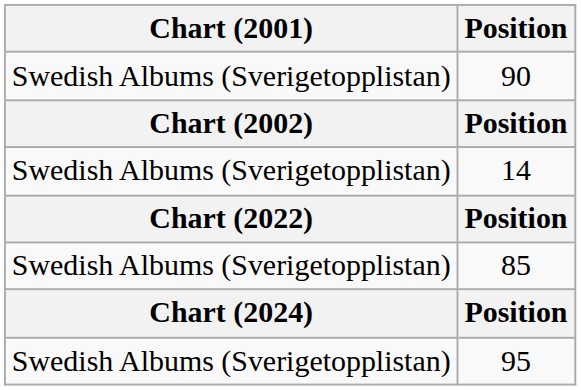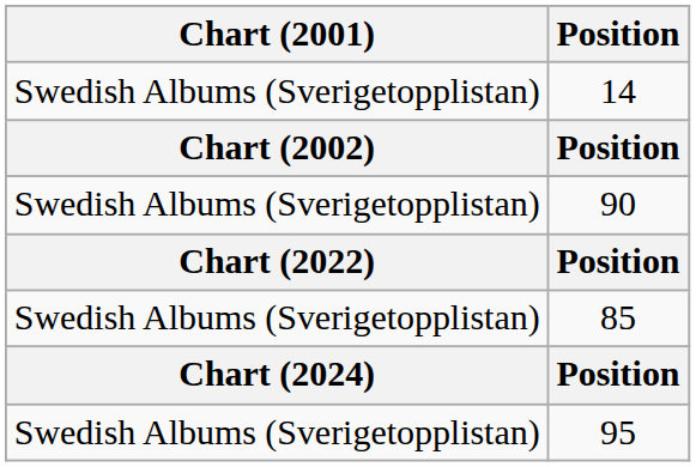 <table class="wikitable plainrowheaders">
 <tr>
 <th scope="col">Chart (2001)</th>
 <th scope="col">Position</th>
 </tr>
 <tr>
 <td>Swedish Albums (Sverigetopplistan)</td>
-<td style="text-align:center">90</td>
+<td style="text-align:center">14</td>
 </tr>
 <tr>
 <th scope="col">Chart (2002)</th>
 <th scope="col">Position</th>
 </tr>
 <tr>
 <td>Swedish Albums (Sverigetopplistan)</td>
-<td style="text-align:center">14</td>
+<td style="text-align:center">90</td>
 </tr>
 <tr>
 <th scope="col">Chart (2022)</th>
 <th scope="col">Position</th>
 </tr>
 <tr>
 <td>Swedish Albums (Sverigetopplistan)</td>
 <td style="text-align:center">85</td>
 </tr>
 <tr>
 <th scope="col">Chart (2024)</th>
 <th scope="col">Position</th>
 </tr>
 <tr>
 <td>Swedish Albums (Sverigetopplistan)</td>
 <td style="text-align:center">95</td>
 </tr>
 </table>
